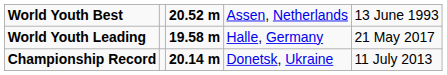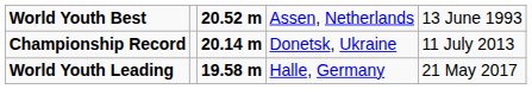 <table class="wikitable">
 <tr>
 <td><strong>World Youth Best</strong></td>
 <td></td>
 <td><strong>20.52 m</strong></td>
 <td><a href='#'>Assen</a>, <a href='#'>Netherlands</a></td>
 <td>13 June 1993</td>
 </tr>
 <tr>
+<td><strong>Championship Record</strong></td>
+<td></td>
+<td><strong>20.14 m</strong></td>
+<td><a href='#'>Donetsk</a>, <a href='#'>Ukraine</a></td>
+<td>11 July 2013</td>
+</tr>
+<tr>
 <td><strong>World Youth Leading</strong></td>
 <td></td>
 <td><strong>19.58 m</strong></td>
 <td><a href='#'>Halle</a>, <a href='#'>Germany</a></td>
 <td>21 May 2017</td>
 </tr>
-<tr>
-<td><strong>Championship Record</strong></td>
-<td></td>
-<td><strong>20.14 m</strong></td>
-<td><a href='#'>Donetsk</a>, <a href='#'>Ukraine</a></td>
-<td>11 July 2013</td>
-</tr>
 </table>
